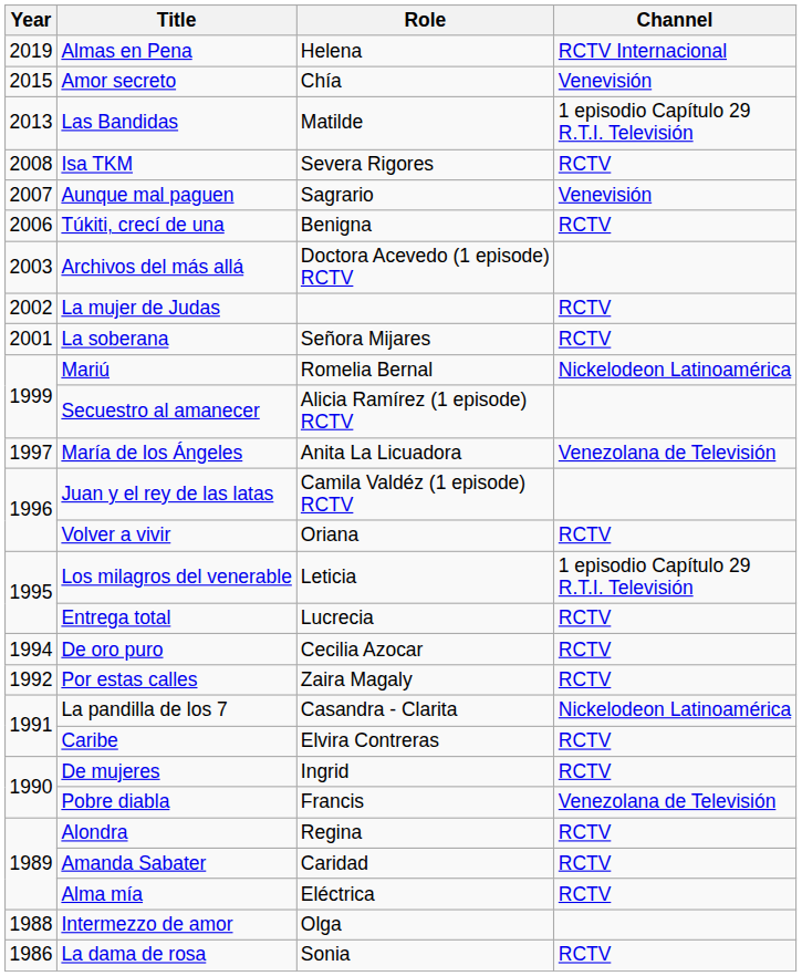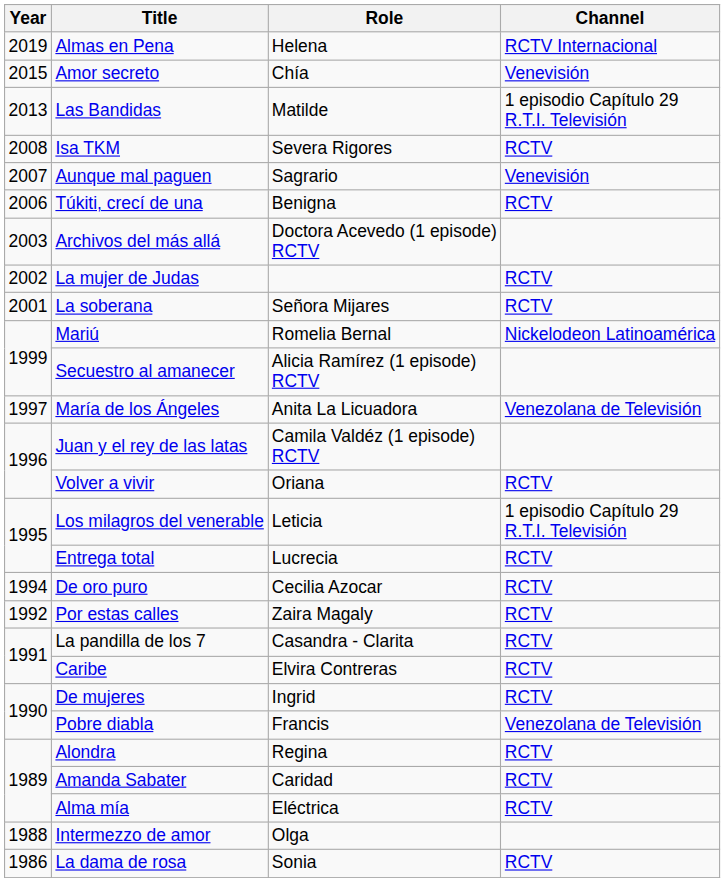 <table class="wikitable sortable">
 <tr>
 <th>Year</th>
 <th>Title</th>
 <th>Role</th>
 <th>Channel</th>
 </tr>
 <tr>
 <td>2019</td>
 <td><a href='#'>Almas en Pena</a></td>
 <td>Helena</td>
 <td><a href='#'>RCTV Internacional</a></td>
 </tr>
 <tr>
 <td>2015</td>
 <td><a href='#'>Amor secreto</a></td>
 <td>Chía</td>
 <td><a href='#'>Venevisión</a></td>
 </tr>
 <tr>
 <td>2013</td>
 <td><a href='#'>Las Bandidas</a></td>
 <td>Matilde</td>
 <td>1 episodio Capítulo 29<br><a href='#'>R.T.I. Televisión</a></td>
 </tr>
 <tr>
 <td>2008</td>
 <td><a href='#'>Isa TKM</a></td>
 <td>Severa Rigores</td>
 <td><a href='#'>RCTV</a></td>
 </tr>
 <tr>
 <td>2007</td>
 <td><a href='#'>Aunque mal paguen</a></td>
 <td>Sagrario</td>
 <td><a href='#'>Venevisión</a></td>
 </tr>
 <tr>
 <td>2006</td>
 <td><a href='#'>Túkiti, crecí de una</a></td>
 <td>Benigna</td>
 <td><a href='#'>RCTV</a></td>
 </tr>
 <tr>
 <td>2003</td>
 <td><a href='#'>Archivos del más allá</a></td>
 <td>Doctora Acevedo (1 episode)<br><a href='#'>RCTV</a></td>
 </tr>
 <tr>
 <td>2002</td>
 <td><a href='#'>La mujer de Judas</a></td>
 <td></td>
 <td><a href='#'>RCTV</a></td>
 </tr>
 <tr>
 <td>2001</td>
 <td><a href='#'>La soberana</a></td>
 <td>Señora Mijares</td>
 <td><a href='#'>RCTV</a></td>
 </tr>
 <tr>
 <td rowspan="2">1999</td>
 <td><a href='#'>Mariú</a></td>
 <td>Romelia Bernal</td>
 <td><a href='#'>Nickelodeon Latinoamérica</a></td>
 </tr>
 <tr>
 <td><a href='#'>Secuestro al amanecer</a></td>
 <td>Alicia Ramírez (1 episode)<br><a href='#'>RCTV</a></td>
 </tr>
 <tr>
 <td>1997</td>
 <td><a href='#'>María de los Ángeles</a></td>
 <td>Anita La Licuadora</td>
 <td><a href='#'>Venezolana de Televisión</a></td>
 </tr>
 <tr>
 <td rowspan="2">1996</td>
 <td><a href='#'>Juan y el rey de las latas</a></td>
 <td>Camila Valdéz (1 episode)<br><a href='#'>RCTV</a></td>
 </tr>
 <tr>
 <td><a href='#'>Volver a vivir</a></td>
 <td>Oriana</td>
 <td><a href='#'>RCTV</a></td>
 </tr>
 <tr>
 <td rowspan="2">1995</td>
 <td><a href='#'>Los milagros del venerable</a></td>
 <td>Leticia</td>
 <td>1 episodio Capítulo 29<br><a href='#'>R.T.I. Televisión</a></td>
 </tr>
 <tr>
 <td><a href='#'>Entrega total</a></td>
 <td>Lucrecia</td>
 <td><a href='#'>RCTV</a></td>
 </tr>
 <tr>
 <td>1994</td>
 <td><a href='#'>De oro puro</a></td>
 <td>Cecilia Azocar</td>
 <td><a href='#'>RCTV</a></td>
 </tr>
 <tr>
 <td>1992</td>
 <td><a href='#'>Por estas calles</a></td>
 <td>Zaira Magaly</td>
 <td><a href='#'>RCTV</a></td>
 </tr>
 <tr>
 <td rowspan="2">1991</td>
 <td>La pandilla de los 7</td>
 <td>Casandra - Clarita</td>
-<td><a href='#'>Nickelodeon Latinoamérica</a></td>
+<td><a href='#'>RCTV</a></td>
 </tr>
 <tr>
 <td><a href='#'>Caribe</a></td>
 <td>Elvira Contreras</td>
 <td><a href='#'>RCTV</a></td>
 </tr>
 <tr>
 <td rowspan="2">1990</td>
 <td><a href='#'>De mujeres</a></td>
 <td>Ingrid</td>
 <td><a href='#'>RCTV</a></td>
 </tr>
 <tr>
 <td><a href='#'>Pobre diabla</a></td>
 <td>Francis</td>
 <td><a href='#'>Venezolana de Televisión</a></td>
 </tr>
 <tr>
 <td rowspan="3">1989</td>
 <td><a href='#'>Alondra</a></td>
 <td>Regina</td>
 <td><a href='#'>RCTV</a></td>
 </tr>
 <tr>
 <td><a href='#'>Amanda Sabater</a></td>
 <td>Caridad</td>
 <td><a href='#'>RCTV</a></td>
 </tr>
 <tr>
 <td><a href='#'>Alma mía</a></td>
 <td>Eléctrica</td>
 <td><a href='#'>RCTV</a></td>
 </tr>
 <tr>
 <td>1988</td>
 <td><a href='#'>Intermezzo de amor</a></td>
 <td>Olga</td>
 <td></td>
 </tr>
 <tr>
 <td>1986</td>
 <td><a href='#'>La dama de rosa</a></td>
 <td>Sonia</td>
 <td><a href='#'>RCTV</a></td>
 </tr>
 </table>
